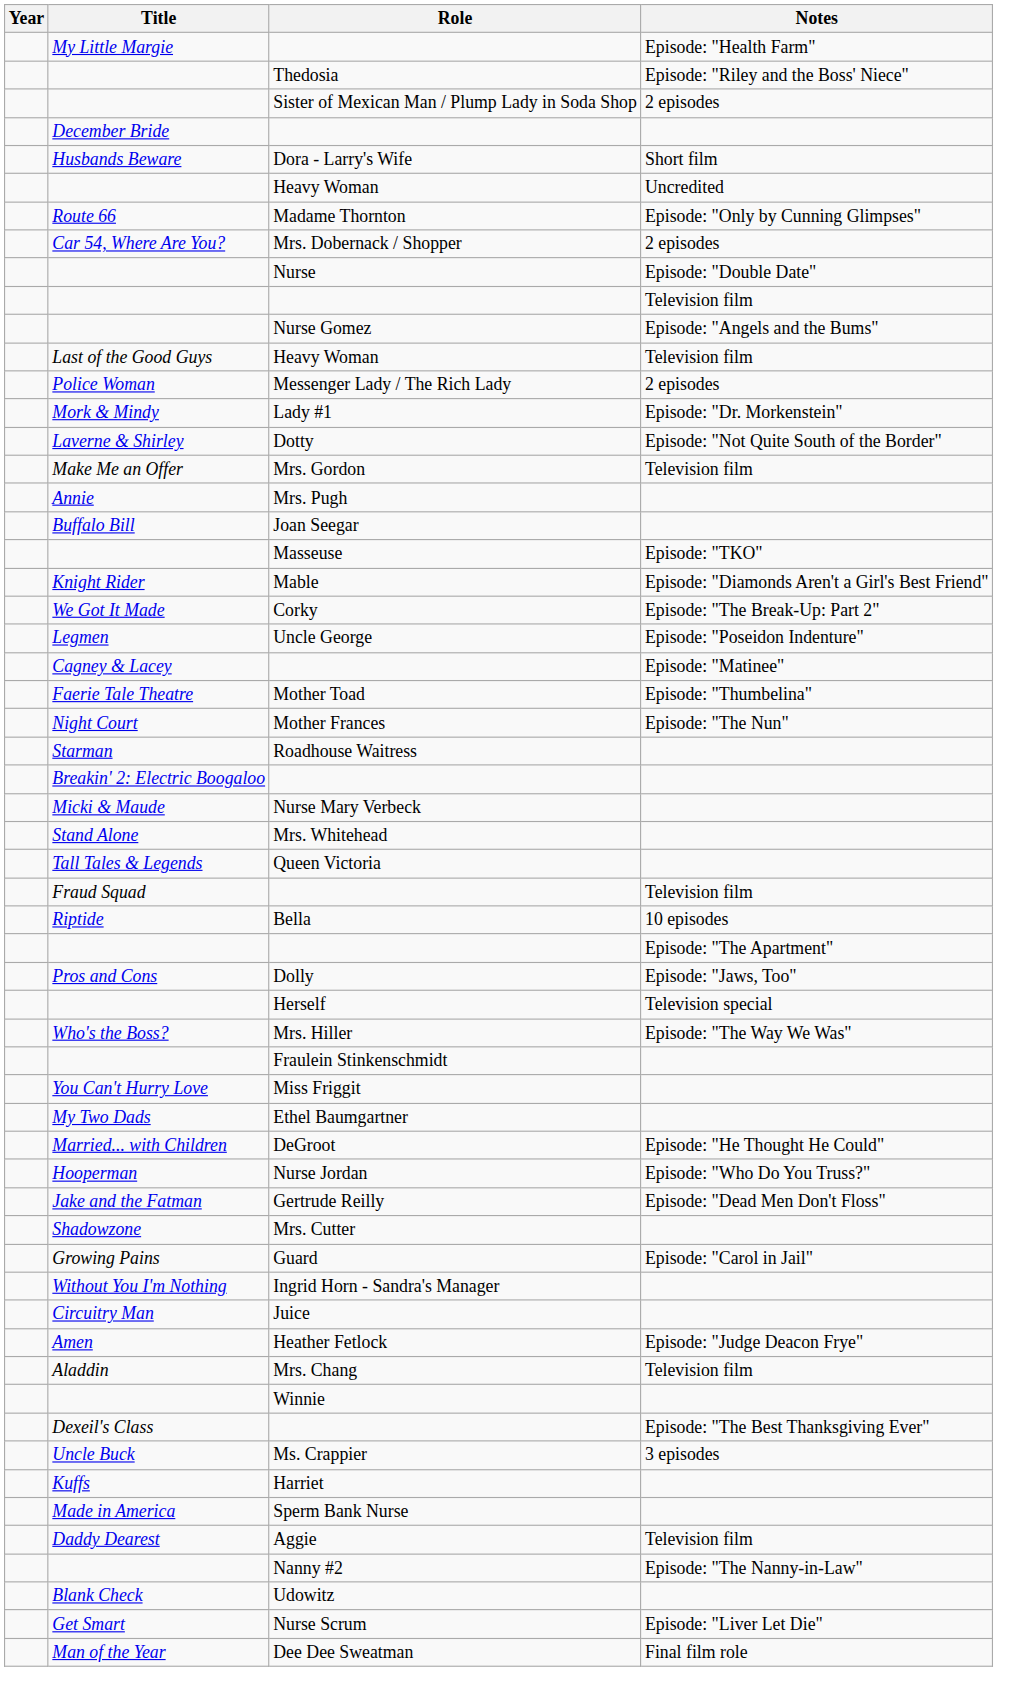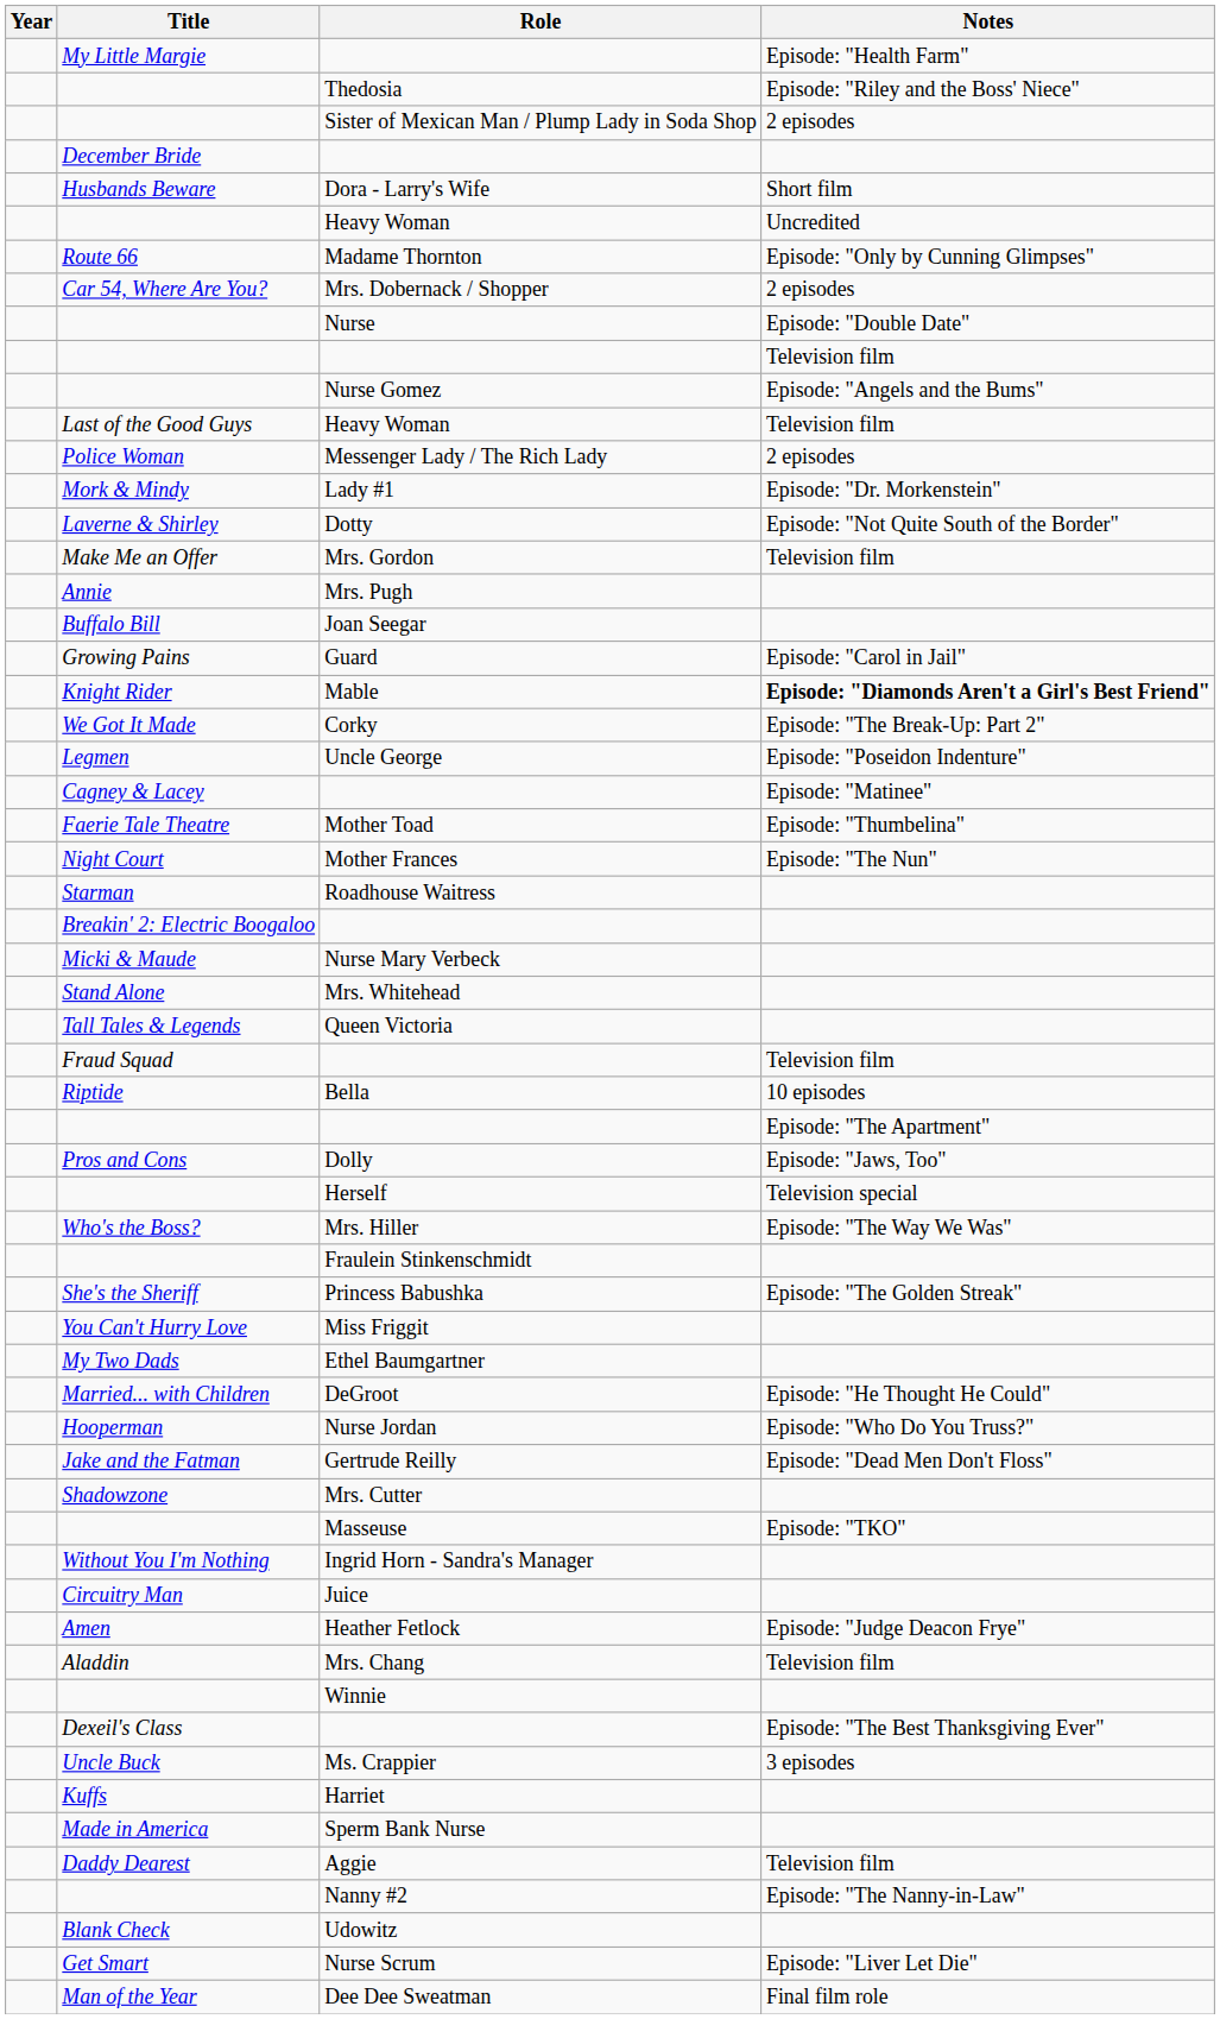 <table class="wikitable sortable">
 <tr>
 <th>Year</th>
 <th>Title</th>
 <th>Role</th>
 <th class="unsortable">Notes</th>
 </tr>
 <tr>
 <td></td>
 <td><em><a href='#'>My Little Margie</a></em></td>
 <td></td>
 <td>Episode: "Health Farm"</td>
 </tr>
 <tr>
 <td></td>
 <td><em></em></td>
 <td>Thedosia</td>
 <td>Episode: "Riley and the Boss' Niece"</td>
 </tr>
 <tr>
 <td></td>
 <td><em></em></td>
 <td>Sister of Mexican Man / Plump Lady in Soda Shop</td>
 <td>2 episodes</td>
 </tr>
 <tr>
 <td></td>
 <td><em><a href='#'>December Bride</a></em></td>
 <td></td>
 <td></td>
 </tr>
 <tr>
 <td></td>
 <td><em><a href='#'>Husbands Beware</a></em></td>
 <td>Dora - Larry's Wife</td>
 <td>Short film</td>
 </tr>
 <tr>
 <td></td>
 <td><em></em></td>
 <td>Heavy Woman</td>
 <td>Uncredited</td>
 </tr>
 <tr>
 <td></td>
 <td><em><a href='#'>Route 66</a></em></td>
 <td>Madame Thornton</td>
 <td>Episode: "Only by Cunning Glimpses"</td>
 </tr>
 <tr>
 <td><br></td>
 <td><em><a href='#'>Car 54, Where Are You?</a></em></td>
 <td>Mrs. Dobernack / Shopper</td>
 <td>2 episodes</td>
 </tr>
 <tr>
 <td></td>
 <td><em></em></td>
 <td>Nurse</td>
 <td>Episode: "Double Date"</td>
 </tr>
 <tr>
 <td></td>
 <td><em></em></td>
 <td></td>
 <td>Television film</td>
 </tr>
 <tr>
 <td></td>
 <td><em></em></td>
 <td>Nurse Gomez</td>
 <td>Episode: "Angels and the Bums"</td>
 </tr>
 <tr>
 <td></td>
 <td><em>Last of the Good Guys</em></td>
 <td>Heavy Woman</td>
 <td>Television film</td>
 </tr>
 <tr>
 <td><br></td>
 <td><em><a href='#'>Police Woman</a></em></td>
 <td>Messenger Lady / The Rich Lady</td>
 <td>2 episodes</td>
 </tr>
 <tr>
 <td></td>
 <td><em><a href='#'>Mork & Mindy</a></em></td>
 <td>Lady #1</td>
 <td>Episode: "Dr. Morkenstein"</td>
 </tr>
 <tr>
 <td></td>
 <td><em><a href='#'>Laverne & Shirley</a></em></td>
 <td>Dotty</td>
 <td>Episode: "Not Quite South of the Border"</td>
 </tr>
 <tr>
 <td></td>
 <td><em>Make Me an Offer</em></td>
 <td>Mrs. Gordon</td>
 <td>Television film</td>
 </tr>
 <tr>
 <td></td>
 <td><em><a href='#'>Annie</a></em></td>
 <td>Mrs. Pugh</td>
 <td></td>
 </tr>
 <tr>
 <td></td>
 <td><em><a href='#'>Buffalo Bill</a></em></td>
 <td>Joan Seegar</td>
 <td></td>
 </tr>
 <tr>
 <td></td>
-<td><em></em></td>
-<td>Masseuse</td>
-<td>Episode: "TKO"</td>
+<td><em>Growing Pains</em></td>
+<td>Guard</td>
+<td>Episode: "Carol in Jail"</td>
 </tr>
 <tr>
 <td></td>
 <td><em><a href='#'>Knight Rider</a></em></td>
 <td>Mable</td>
-<td>Episode: "Diamonds Aren't a Girl's Best Friend"</td>
+<td><strong>Episode: "Diamonds Aren't a Girl's Best Friend"</strong></td>
 </tr>
 <tr>
 <td></td>
 <td><em><a href='#'>We Got It Made</a></em></td>
 <td>Corky</td>
 <td>Episode: "The Break-Up: Part 2"</td>
 </tr>
 <tr>
 <td></td>
 <td><em><a href='#'>Legmen</a></em></td>
 <td>Uncle George</td>
 <td>Episode: "Poseidon Indenture"</td>
 </tr>
 <tr>
 <td></td>
 <td><em><a href='#'>Cagney & Lacey</a></em></td>
 <td></td>
 <td>Episode: "Matinee"</td>
 </tr>
 <tr>
 <td></td>
 <td><em><a href='#'>Faerie Tale Theatre</a></em></td>
 <td>Mother Toad</td>
 <td>Episode: "Thumbelina"</td>
 </tr>
 <tr>
 <td></td>
 <td><em><a href='#'>Night Court</a></em></td>
 <td>Mother Frances</td>
 <td>Episode: "The Nun"</td>
 </tr>
 <tr>
 <td></td>
 <td><em><a href='#'>Starman</a></em></td>
 <td>Roadhouse Waitress</td>
 <td></td>
 </tr>
 <tr>
 <td></td>
 <td><em><a href='#'>Breakin' 2: Electric Boogaloo</a></em></td>
 <td></td>
 <td></td>
 </tr>
 <tr>
 <td></td>
 <td><em><a href='#'>Micki & Maude</a></em></td>
 <td>Nurse Mary Verbeck</td>
 <td></td>
 </tr>
 <tr>
 <td></td>
 <td><em><a href='#'>Stand Alone</a></em></td>
 <td>Mrs. Whitehead</td>
 <td></td>
 </tr>
 <tr>
 <td></td>
 <td><em><a href='#'>Tall Tales & Legends</a></em></td>
 <td>Queen Victoria</td>
 <td></td>
 </tr>
 <tr>
 <td></td>
 <td><em>Fraud Squad</em></td>
 <td></td>
 <td>Television film</td>
 </tr>
 <tr>
 <td></td>
 <td><em><a href='#'>Riptide</a></em></td>
 <td>Bella</td>
 <td>10 episodes</td>
 </tr>
 <tr>
 <td></td>
 <td><em></em></td>
 <td Estelle></td>
 <td>Episode: "The Apartment"</td>
 </tr>
 <tr>
 <td></td>
 <td><em><a href='#'>Pros and Cons</a></em></td>
 <td>Dolly</td>
 <td>Episode: "Jaws, Too"</td>
 </tr>
 <tr>
 <td></td>
 <td><em></em></td>
 <td>Herself</td>
 <td>Television special</td>
 </tr>
 <tr>
 <td></td>
 <td><em><a href='#'>Who's the Boss?</a></em></td>
 <td>Mrs. Hiller</td>
 <td>Episode: "The Way We Was"</td>
 </tr>
 <tr>
 <td></td>
 <td><em></em></td>
 <td>Fraulein Stinkenschmidt</td>
 <td></td>
 </tr>
 <tr>
 <td></td>
+<td><em><a href='#'>She's the Sheriff</a></em></td>
+<td>Princess Babushka</td>
+<td>Episode: "The Golden Streak"</td>
+</tr>
+<tr>
+<td></td>
 <td><em><a href='#'>You Can't Hurry Love</a></em></td>
 <td>Miss Friggit</td>
 <td></td>
 </tr>
 <tr>
 <td></td>
 <td><em><a href='#'>My Two Dads</a></em></td>
 <td>Ethel Baumgartner</td>
 <td></td>
 </tr>
 <tr>
 <td></td>
 <td><em><a href='#'>Married... with Children</a></em></td>
 <td>DeGroot</td>
 <td>Episode: "He Thought He Could"</td>
 </tr>
 <tr>
 <td></td>
 <td><em><a href='#'>Hooperman</a></em></td>
 <td>Nurse Jordan</td>
 <td>Episode: "Who Do You Truss?"</td>
 </tr>
 <tr>
 <td><br></td>
 <td><em><a href='#'>Jake and the Fatman</a></em></td>
 <td>Gertrude Reilly</td>
 <td>Episode: "Dead Men Don't Floss"</td>
 </tr>
 <tr>
 <td></td>
 <td><em><a href='#'>Shadowzone</a></em></td>
 <td>Mrs. Cutter</td>
 <td></td>
 </tr>
 <tr>
 <td></td>
-<td><em>Growing Pains</em></td>
-<td>Guard</td>
-<td>Episode: "Carol in Jail"</td>
+<td><em></em></td>
+<td>Masseuse</td>
+<td>Episode: "TKO"</td>
 </tr>
 <tr>
 <td></td>
 <td><em><a href='#'>Without You I'm Nothing</a></em></td>
 <td>Ingrid Horn - Sandra's Manager</td>
 <td></td>
 </tr>
 <tr>
 <td></td>
 <td><em><a href='#'>Circuitry Man</a></em></td>
 <td>Juice</td>
 <td></td>
 </tr>
 <tr>
 <td></td>
 <td><em><a href='#'>Amen</a></em></td>
 <td>Heather Fetlock</td>
 <td>Episode: "Judge Deacon Frye"</td>
 </tr>
 <tr>
 <td></td>
 <td><em>Aladdin</em></td>
 <td>Mrs. Chang</td>
 <td>Television film</td>
 </tr>
 <tr>
 <td></td>
 <td><em></em></td>
 <td>Winnie</td>
 <td></td>
 </tr>
 <tr>
 <td></td>
 <td><em>Dexeil's Class</em></td>
 <td></td>
 <td>Episode: "The Best Thanksgiving Ever"</td>
 </tr>
 <tr>
 <td><br></td>
 <td><em><a href='#'>Uncle Buck</a></em></td>
 <td>Ms. Crappier</td>
 <td>3 episodes</td>
 </tr>
 <tr>
 <td></td>
 <td><em><a href='#'>Kuffs</a></em></td>
 <td>Harriet</td>
 <td></td>
 </tr>
 <tr>
 <td></td>
 <td><em><a href='#'>Made in America</a></em></td>
 <td>Sperm Bank Nurse</td>
 <td></td>
 </tr>
 <tr>
 <td></td>
 <td><em><a href='#'>Daddy Dearest</a></em></td>
 <td>Aggie</td>
 <td>Television film</td>
 </tr>
 <tr>
 <td></td>
 <td><em></em></td>
 <td>Nanny #2</td>
 <td>Episode: "The Nanny-in-Law"</td>
 </tr>
 <tr>
 <td></td>
 <td><em><a href='#'>Blank Check</a></em></td>
 <td>Udowitz</td>
 <td></td>
 </tr>
 <tr>
 <td></td>
 <td><em><a href='#'>Get Smart</a></em></td>
 <td>Nurse Scrum</td>
 <td>Episode: "Liver Let Die"</td>
 </tr>
 <tr>
 <td></td>
 <td><em><a href='#'>Man of the Year</a></em></td>
 <td>Dee Dee Sweatman</td>
 <td>Final film role</td>
 </tr>
 </table>
